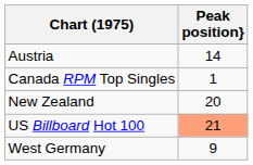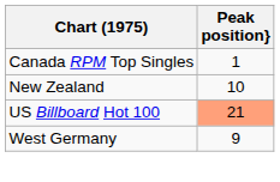 <table class="wikitable">
 <tr>
 <th>Chart (1975)</th>
 <th>Peak<br>position}</th>
-</tr>
-<tr>
-<td>Austria</td>
-<td style="text-align:center;">14</td>
 </tr>
 <tr>
 <td>Canada <a href='#'><em>RPM</em></a> Top Singles</td>
 <td style="text-align:center;">1</td>
 </tr>
 <tr>
 <td>New Zealand</td>
-<td style="text-align:center;">20</td>
+<td style="text-align:center;">10</td>
 </tr>
 <tr>
 <td>US <em><a href='#'>Billboard</a></em> <a href='#'>Hot 100</a></td>
 <td style="background: lightsalmon; text-align:center;">21</td>
 </tr>
 <tr>
 <td>West Germany</td>
 <td style="text-align:center;">9</td>
 </tr>
 </table>
